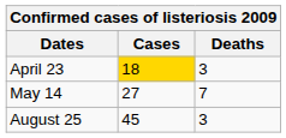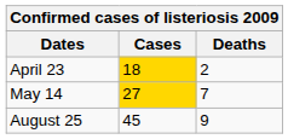 <table class="wikitable" align="right" style="align=right">
 <tr>
 <th colspan="4">Confirmed cases of listeriosis 2009</th>
 </tr>
 <tr>
 <th>Dates</th>
 <th>Cases</th>
 <th>Deaths</th>
 </tr>
 <tr>
 <td>April 23</td>
 <td style="background: gold;">18</td>
-<td>3</td>
+<td>2</td>
 </tr>
 <tr>
 <td>May 14</td>
-<td>27</td>
+<td style="background: gold;">27</td>
 <td>7</td>
 </tr>
 <tr>
 <td>August 25</td>
 <td>45</td>
-<td>3</td>
+<td>9</td>
 </tr>
 </table>
